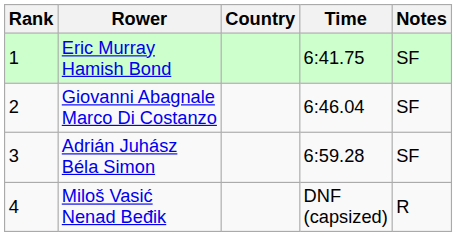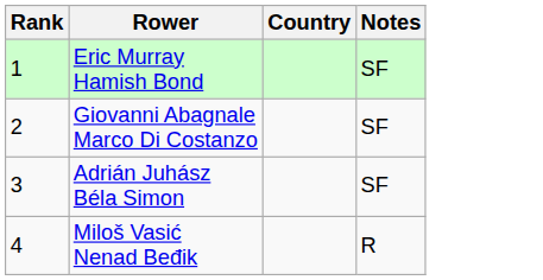 <table class="wikitable">
 <tr>
 <th>Rank</th>
 <th>Rower</th>
 <th>Country</th>
-<th>Time</th>
 <th>Notes</th>
 </tr>
 <tr bgcolor=ccffcc>
 <td>1</td>
 <td><a href='#'>Eric Murray</a><br><a href='#'>Hamish Bond</a></td>
 <td></td>
-<td>6:41.75</td>
 <td>SF</td>
 </tr>
 <tr -bgcolor=ccffcc>
 <td>2</td>
 <td><a href='#'>Giovanni Abagnale</a><br><a href='#'>Marco Di Costanzo</a></td>
 <td></td>
-<td>6:46.04</td>
 <td>SF</td>
 </tr>
 <tr -bgcolor=ccffcc>
 <td>3</td>
 <td><a href='#'>Adrián Juhász</a><br><a href='#'>Béla Simon</a></td>
 <td></td>
-<td>6:59.28</td>
 <td>SF</td>
 </tr>
 <tr>
 <td>4</td>
 <td><a href='#'>Miloš Vasić</a><br><a href='#'>Nenad Beđik</a></td>
 <td></td>
-<td>DNF<br>(capsized)</td>
 <td>R</td>
 </tr>
 </table>
